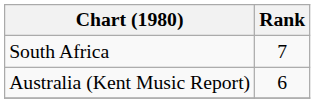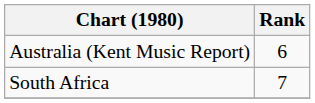 <table class="wikitable">
 <tr>
 <th align="left">Chart (1980)</th>
 <th style="text-align:center;">Rank</th>
 </tr>
 <tr>
+<td>Australia (Kent Music Report)</td>
+<td style="text-align:center;">6</td>
+</tr>
+<tr>
 <td>South Africa</td>
 <td align="center">7</td>
 </tr>
 <tr>
-<td>Australia (Kent Music Report)</td>
-<td style="text-align:center;">6</td>
-</tr>
-<tr>
 </tr>
 </table>
